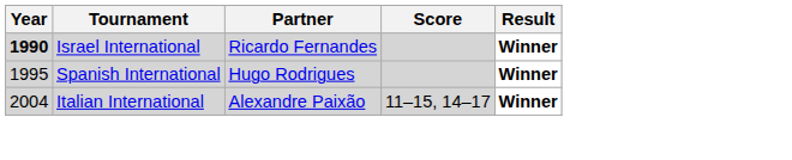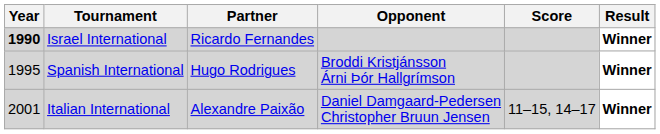 <table class="sortable wikitable" style="font-size: 90%;">
 <tr>
 <th>Year</th>
 <th>Tournament</th>
 <th>Partner</th>
+<th>Opponent</th>
 <th>Score</th>
 <th>Result</th>
 </tr>
 <tr style="background:#D5D5D5">
 <td align="center"><strong>1990</strong></td>
 <td align="left"><a href='#'>Israel International</a></td>
 <td> <a href='#'>Ricardo Fernandes</a></td>
 <td align="left"></td>
+<td align="left"></td>
 <td style="text-align:left; background:white"> <strong>Winner</strong></td>
 </tr>
 <tr style="background:#D5D5D5">
 <td align="center">1995</td>
 <td align="left"><a href='#'>Spanish International</a></td>
 <td> <a href='#'>Hugo Rodrigues</a></td>
+<td align="left"> <a href='#'>Broddi Kristjánsson</a><br> <a href='#'>Árni Þór Hallgrímson</a></td>
 <td align="left"></td>
 <td style="text-align:left; background:white"> <strong>Winner</strong></td>
 </tr>
 <tr style="background:#D5D5D5">
-<td align="center">2004</td>
+<td align="center">2001</td>
 <td align="left"><a href='#'>Italian International</a></td>
 <td align="left"> <a href='#'>Alexandre Paixão</a></td>
+<td align="left"> <a href='#'>Daniel Damgaard-Pedersen</a><br> <a href='#'>Christopher Bruun Jensen</a></td>
 <td align="left">11–15, 14–17</td>
 <td style="text-align:left; background:white"> <strong>Winner</strong></td>
 </tr>
 </table>
